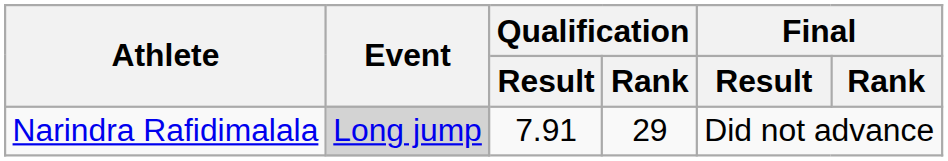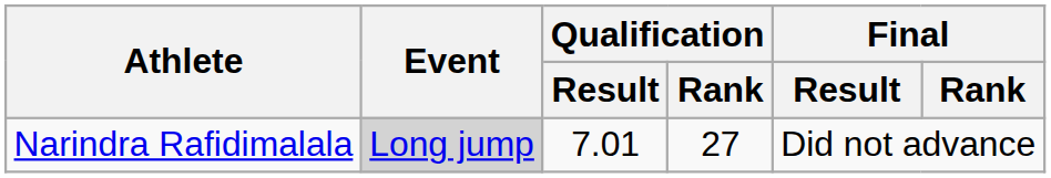 <table class="wikitable" style="font-size:90%; text-align:center">
 <tr>
 <th rowspan="2">Athlete</th>
 <th rowspan="2">Event</th>
 <th colspan="2">Qualification</th>
 <th colspan="2">Final</th>
 </tr>
 <tr>
 <th>Result</th>
 <th>Rank</th>
 <th>Result</th>
 <th>Rank</th>
 </tr>
 <tr>
 <td align="left"><a href='#'>Narindra Rafidimalala</a></td>
 <td align="left" style="background: lightgrey;"><a href='#'>Long jump</a></td>
-<td>7.91</td>
-<td>29</td>
+<td>7.01</td>
+<td>27</td>
 <td colspan="2">Did not advance</td>
 </tr>
 </table>
